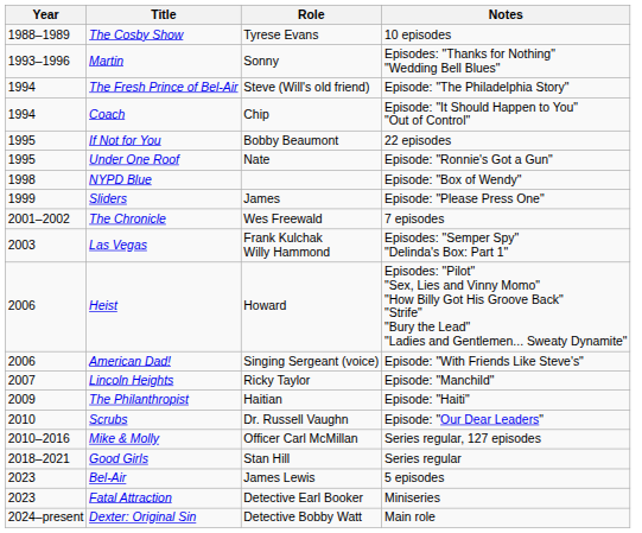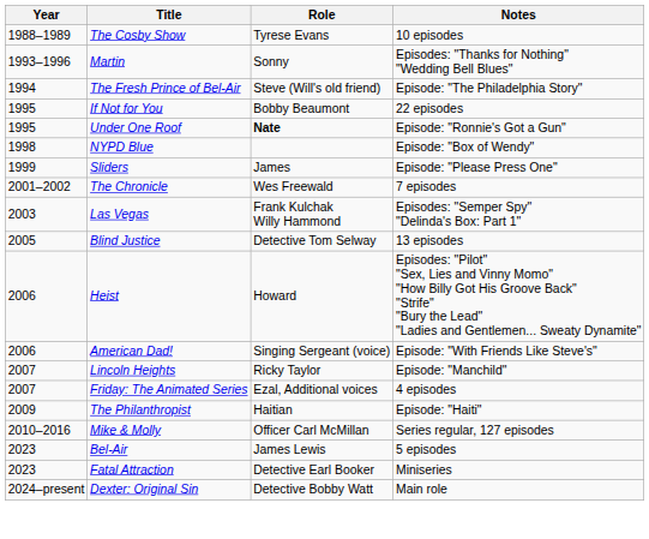 <table class="wikitable">
 <tr>
 <th>Year</th>
 <th>Title</th>
 <th>Role</th>
 <th>Notes</th>
 </tr>
 <tr>
 <td>1988–1989</td>
 <td><em><a href='#'>The Cosby Show</a></em></td>
 <td>Tyrese Evans</td>
 <td>10 episodes</td>
 </tr>
 <tr>
 <td>1993–1996</td>
 <td><em><a href='#'>Martin</a></em></td>
 <td>Sonny</td>
 <td>Episodes: "Thanks for Nothing"<br>"Wedding Bell Blues"</td>
 </tr>
 <tr>
 <td>1994</td>
 <td><em><a href='#'>The Fresh Prince of Bel-Air</a></em></td>
 <td>Steve (Will's old friend)</td>
 <td>Episode: "The Philadelphia Story"</td>
 </tr>
 <tr>
-<td>1994</td>
-<td><em><a href='#'>Coach</a></em></td>
-<td>Chip</td>
-<td>Episode: "It Should Happen to You"<br>"Out of Control"</td>
-</tr>
-<tr>
 <td>1995</td>
 <td><em><a href='#'>If Not for You</a></em></td>
 <td>Bobby Beaumont</td>
 <td>22 episodes</td>
 </tr>
 <tr>
 <td>1995</td>
 <td><em><a href='#'>Under One Roof</a></em></td>
-<td>Nate</td>
+<td><strong>Nate</strong></td>
 <td>Episode: "Ronnie's Got a Gun"</td>
 </tr>
 <tr>
 <td>1998</td>
 <td><em><a href='#'>NYPD Blue</a></em></td>
 <td></td>
 <td>Episode: "Box of Wendy"</td>
 </tr>
 <tr>
 <td>1999</td>
 <td><em><a href='#'>Sliders</a></em></td>
 <td>James</td>
 <td>Episode: "Please Press One"</td>
 </tr>
 <tr>
 <td>2001–2002</td>
 <td><em><a href='#'>The Chronicle</a></em></td>
 <td>Wes Freewald</td>
 <td>7 episodes</td>
 </tr>
 <tr>
 <td>2003</td>
 <td><em><a href='#'>Las Vegas</a></em></td>
 <td>Frank Kulchak<br>Willy Hammond</td>
 <td>Episodes: "Semper Spy"<br>"Delinda's Box: Part 1"</td>
 </tr>
 <tr>
+<td>2005</td>
+<td><em><a href='#'>Blind Justice</a></em></td>
+<td>Detective Tom Selway</td>
+<td>13 episodes</td>
+</tr>
+<tr>
 <td>2006</td>
 <td><em><a href='#'>Heist</a></em></td>
 <td>Howard</td>
 <td>Episodes: "Pilot"<br>"Sex, Lies and Vinny Momo"<br>"How Billy Got His Groove Back"<br>"Strife"<br>"Bury the Lead"<br>"Ladies and Gentlemen... Sweaty Dynamite"</td>
 </tr>
 <tr>
 <td>2006</td>
 <td><em><a href='#'>American Dad!</a></em></td>
 <td>Singing Sergeant (voice)</td>
 <td>Episode: "With Friends Like Steve's"</td>
 </tr>
 <tr>
 <td>2007</td>
 <td><em><a href='#'>Lincoln Heights</a></em></td>
 <td>Ricky Taylor</td>
 <td>Episode: "Manchild"</td>
 </tr>
 <tr>
+<td>2007</td>
+<td><em><a href='#'>Friday: The Animated Series</a></em></td>
+<td>Ezal, Additional voices</td>
+<td>4 episodes</td>
+</tr>
+<tr>
 <td>2009</td>
 <td><em><a href='#'>The Philanthropist</a></em></td>
 <td>Haitian</td>
 <td>Episode: "Haiti"</td>
 </tr>
 <tr>
-<td>2010</td>
-<td><em><a href='#'>Scrubs</a></em></td>
-<td>Dr. Russell Vaughn</td>
-<td>Episode: "<a href='#'>Our Dear Leaders</a>"</td>
-</tr>
-<tr>
 <td>2010–2016</td>
 <td><em><a href='#'>Mike & Molly</a></em></td>
 <td>Officer Carl McMillan</td>
 <td>Series regular, 127 episodes</td>
-</tr>
-<tr>
-<td>2018–2021</td>
-<td><em><a href='#'>Good Girls</a></em></td>
-<td>Stan Hill</td>
-<td>Series regular</td>
 </tr>
 <tr>
 <td>2023</td>
 <td><em><a href='#'>Bel-Air</a></em></td>
 <td>James Lewis</td>
 <td>5 episodes</td>
 </tr>
 <tr>
 <td>2023</td>
 <td><em><a href='#'>Fatal Attraction</a></em></td>
 <td>Detective Earl Booker</td>
 <td>Miniseries</td>
 </tr>
 <tr>
 <td>2024–present</td>
 <td><em><a href='#'>Dexter: Original Sin</a></em></td>
 <td>Detective Bobby Watt</td>
 <td>Main role</td>
 </tr>
 </table>
